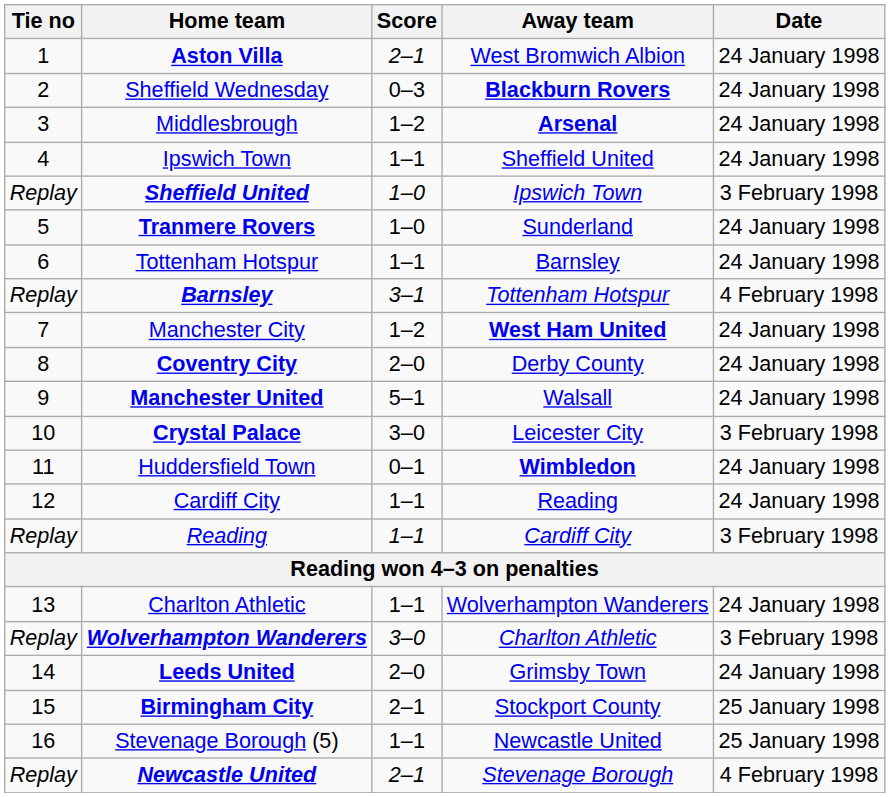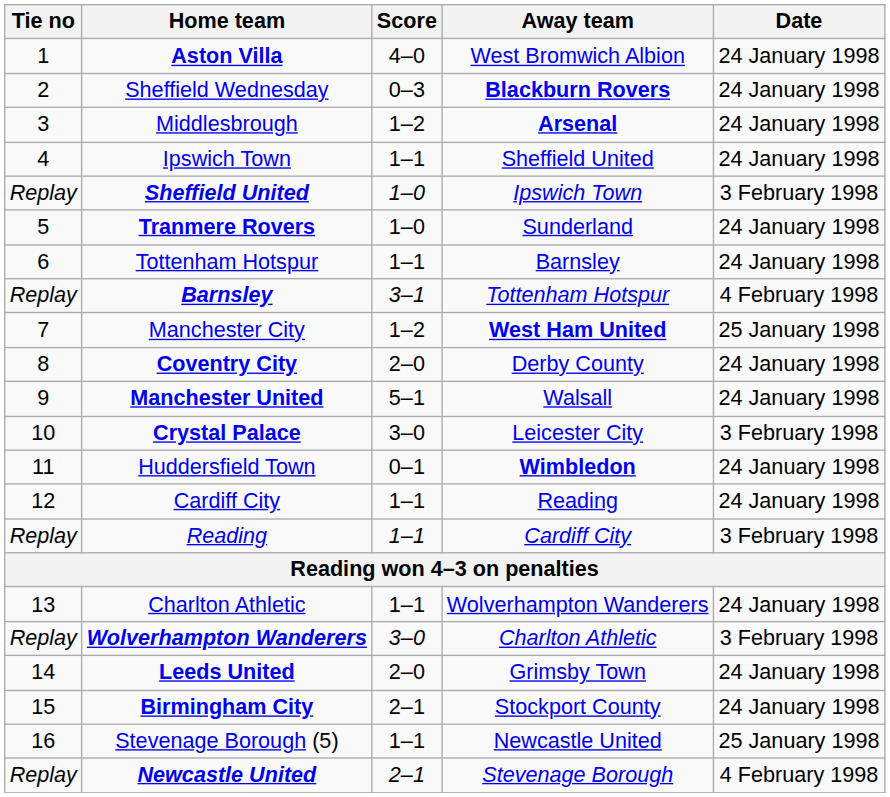 <table class="wikitable" style="text-align: center">
 <tr>
 <th>Tie no</th>
 <th>Home team</th>
 <th>Score</th>
 <th>Away team</th>
 <th>Date</th>
 </tr>
 <tr>
 <td>1</td>
 <td><strong><a href='#'>Aston Villa</a></strong></td>
-<td><em>2–1</em></td>
+<td>4–0</td>
 <td><a href='#'>West Bromwich Albion</a></td>
 <td>24 January 1998</td>
 </tr>
 <tr>
 <td>2</td>
 <td><a href='#'>Sheffield Wednesday</a></td>
 <td>0–3</td>
 <td><strong><a href='#'>Blackburn Rovers</a></strong></td>
 <td>24 January 1998</td>
 </tr>
 <tr>
 <td>3</td>
 <td><a href='#'>Middlesbrough</a></td>
 <td>1–2</td>
 <td><strong><a href='#'>Arsenal</a></strong></td>
 <td>24 January 1998</td>
 </tr>
 <tr>
 <td>4</td>
 <td><a href='#'>Ipswich Town</a></td>
 <td>1–1</td>
 <td><a href='#'>Sheffield United</a></td>
 <td>24 January 1998</td>
 </tr>
 <tr>
 <td><em>Replay</em></td>
 <td><strong><em><a href='#'>Sheffield United</a></em></strong></td>
 <td><em>1–0</em></td>
 <td><em><a href='#'>Ipswich Town</a></em></td>
 <td>3 February 1998</td>
 </tr>
 <tr>
 <td>5</td>
 <td><strong><a href='#'>Tranmere Rovers</a></strong></td>
 <td>1–0</td>
 <td><a href='#'>Sunderland</a></td>
 <td>24 January 1998</td>
 </tr>
 <tr>
 <td>6</td>
 <td><a href='#'>Tottenham Hotspur</a></td>
 <td>1–1</td>
 <td><a href='#'>Barnsley</a></td>
 <td>24 January 1998</td>
 </tr>
 <tr>
 <td><em>Replay</em></td>
 <td><strong><em><a href='#'>Barnsley</a></em></strong></td>
 <td><em>3–1</em></td>
 <td><em><a href='#'>Tottenham Hotspur</a></em></td>
 <td>4 February 1998</td>
 </tr>
 <tr>
 <td>7</td>
 <td><a href='#'>Manchester City</a></td>
 <td>1–2</td>
 <td><strong><a href='#'>West Ham United</a></strong></td>
-<td>24 January 1998</td>
+<td>25 January 1998</td>
 </tr>
 <tr>
 <td>8</td>
 <td><strong><a href='#'>Coventry City</a></strong></td>
 <td>2–0</td>
 <td><a href='#'>Derby County</a></td>
 <td>24 January 1998</td>
 </tr>
 <tr>
 <td>9</td>
 <td><strong><a href='#'>Manchester United</a></strong></td>
 <td>5–1</td>
 <td><a href='#'>Walsall</a></td>
 <td>24 January 1998</td>
 </tr>
 <tr>
 <td>10</td>
 <td><strong><a href='#'>Crystal Palace</a></strong></td>
 <td>3–0</td>
 <td><a href='#'>Leicester City</a></td>
 <td>3 February 1998</td>
 </tr>
 <tr>
 <td>11</td>
 <td><a href='#'>Huddersfield Town</a></td>
 <td>0–1</td>
 <td><strong><a href='#'>Wimbledon</a></strong></td>
 <td>24 January 1998</td>
 </tr>
 <tr>
 <td>12</td>
 <td><a href='#'>Cardiff City</a></td>
 <td>1–1</td>
 <td><a href='#'>Reading</a></td>
 <td>24 January 1998</td>
 </tr>
 <tr>
 <td><em>Replay</em></td>
 <td><em><a href='#'>Reading</a></em></td>
 <td><em>1–1</em></td>
 <td><em><a href='#'>Cardiff City</a></em></td>
 <td>3 February 1998</td>
 </tr>
 <tr>
 <th colspan=5>Reading won 4–3 on penalties</th>
 </tr>
 <tr>
 <td>13</td>
 <td><a href='#'>Charlton Athletic</a></td>
 <td>1–1</td>
 <td><a href='#'>Wolverhampton Wanderers</a></td>
 <td>24 January 1998</td>
 </tr>
 <tr>
 <td><em>Replay</em></td>
 <td><strong><em><a href='#'>Wolverhampton Wanderers</a></em></strong></td>
 <td><em>3–0</em></td>
 <td><em><a href='#'>Charlton Athletic</a></em></td>
 <td>3 February 1998</td>
 </tr>
 <tr>
 <td>14</td>
 <td><strong><a href='#'>Leeds United</a></strong></td>
 <td>2–0</td>
 <td><a href='#'>Grimsby Town</a></td>
 <td>24 January 1998</td>
 </tr>
 <tr>
 <td>15</td>
 <td><strong><a href='#'>Birmingham City</a></strong></td>
 <td>2–1</td>
 <td><a href='#'>Stockport County</a></td>
-<td>25 January 1998</td>
+<td>24 January 1998</td>
 </tr>
 <tr>
 <td>16</td>
 <td><a href='#'>Stevenage Borough</a> (5)</td>
 <td>1–1</td>
 <td><a href='#'>Newcastle United</a></td>
 <td>25 January 1998</td>
 </tr>
 <tr>
 <td><em>Replay</em></td>
 <td><strong><em><a href='#'>Newcastle United</a></em></strong></td>
 <td><em>2–1</em></td>
 <td><em><a href='#'>Stevenage Borough</a></em></td>
 <td>4 February 1998</td>
 </tr>
 <tr>
 </tr>
 </table>
